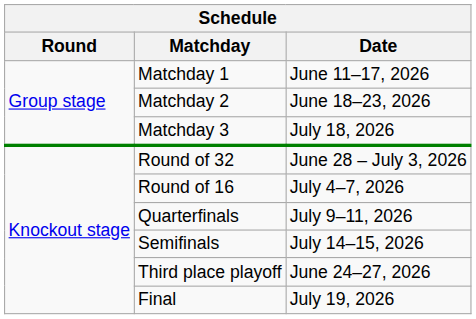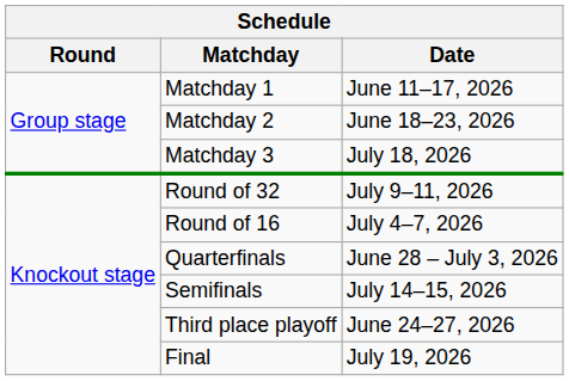 <table class="wikitable">
 <tr>
 <th colspan=3>Schedule</th>
 </tr>
 <tr>
 <th>Round</th>
 <th>Matchday</th>
 <th>Date</th>
 </tr>
 <tr>
 <td rowspan=3><a href='#'>Group stage</a></td>
 <td>Matchday 1</td>
 <td>June 11–17, 2026</td>
 </tr>
 <tr>
 <td>Matchday 2</td>
 <td>June 18–23, 2026</td>
 </tr>
 <tr>
 <td>Matchday 3</td>
 <td>July 18, 2026</td>
 </tr>
 <tr style="border-top:3px solid green">
 <td rowspan=6><a href='#'>Knockout stage</a></td>
 <td>Round of 32</td>
-<td>June 28 – July 3, 2026</td>
+<td>July 9–11, 2026</td>
 </tr>
 <tr>
 <td>Round of 16</td>
 <td>July 4–7, 2026</td>
 </tr>
 <tr>
 <td>Quarterfinals</td>
-<td>July 9–11, 2026</td>
+<td>June 28 – July 3, 2026</td>
 </tr>
 <tr>
 <td>Semifinals</td>
 <td>July 14–15, 2026</td>
 </tr>
 <tr>
 <td>Third place playoff</td>
 <td>June 24–27, 2026</td>
 </tr>
 <tr>
 <td>Final</td>
 <td>July 19, 2026</td>
 </tr>
 </table>
